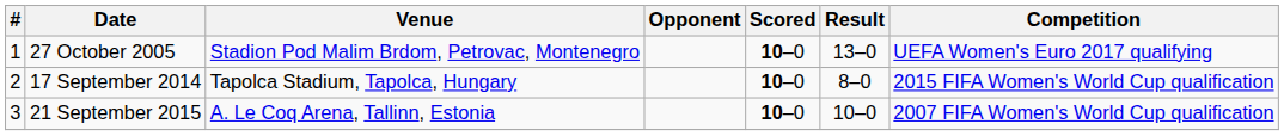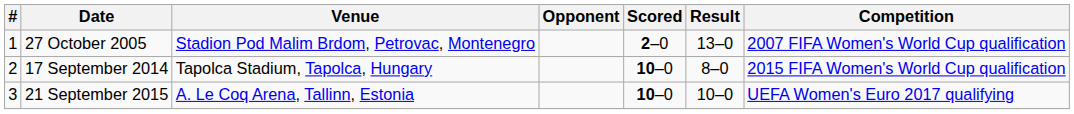 <table class="wikitable">
 <tr>
 <th>#</th>
 <th>Date</th>
 <th>Venue</th>
 <th>Opponent</th>
 <th>Scored</th>
 <th>Result</th>
 <th>Competition</th>
 </tr>
 <tr>
 <td>1</td>
 <td>27 October 2005</td>
 <td><a href='#'>Stadion Pod Malim Brdom</a>, <a href='#'>Petrovac</a>, <a href='#'>Montenegro</a></td>
 <td></td>
-<td align=center><strong>10</strong>–0</td>
+<td align=center><strong>2</strong>–0</td>
 <td align=center>13–0</td>
-<td><a href='#'>UEFA Women's Euro 2017 qualifying</a></td>
+<td><a href='#'>2007 FIFA Women's World Cup qualification</a></td>
 </tr>
 <tr>
 <td>2</td>
 <td>17 September 2014</td>
 <td>Tapolca Stadium, <a href='#'>Tapolca</a>, <a href='#'>Hungary</a></td>
 <td></td>
 <td align=center><strong>10</strong>–0</td>
 <td align=center>8–0</td>
 <td><a href='#'>2015 FIFA Women's World Cup qualification</a></td>
 </tr>
 <tr>
 <td>3</td>
 <td>21 September 2015</td>
 <td><a href='#'>A. Le Coq Arena</a>, <a href='#'>Tallinn</a>, <a href='#'>Estonia</a></td>
 <td></td>
 <td align=center><strong>10</strong>–0</td>
 <td align=center>10–0</td>
-<td><a href='#'>2007 FIFA Women's World Cup qualification</a></td>
+<td><a href='#'>UEFA Women's Euro 2017 qualifying</a></td>
 </tr>
 <tr>
 </tr>
 </table>
